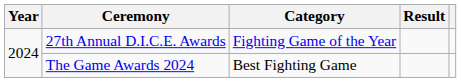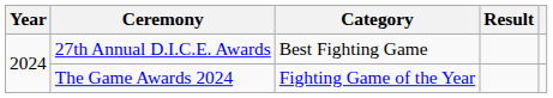 <table class="wikitable plainrowheaders sortable" width="auto">
 <tr>
 <th scope="col">Year</th>
 <th scope="col">Ceremony</th>
 <th scope="col">Category</th>
 <th scope="col">Result</th>
 <th scope="col" class="unsortable"></th>
 </tr>
 <tr>
 <td rowspan= 2 style="text-align:center;">2024</td>
 <td><a href='#'>27th Annual D.I.C.E. Awards</a></td>
-<td><a href='#'>Fighting Game of the Year</a></td>
+<td>Best Fighting Game</td>
 <td></td>
 <td style="text-align:center;"></td>
 </tr>
 <tr>
 <td><a href='#'>The Game Awards 2024</a></td>
-<td>Best Fighting Game</td>
+<td><a href='#'>Fighting Game of the Year</a></td>
 <td></td>
 <td style="text-align:center;"></td>
 </tr>
 </table>
